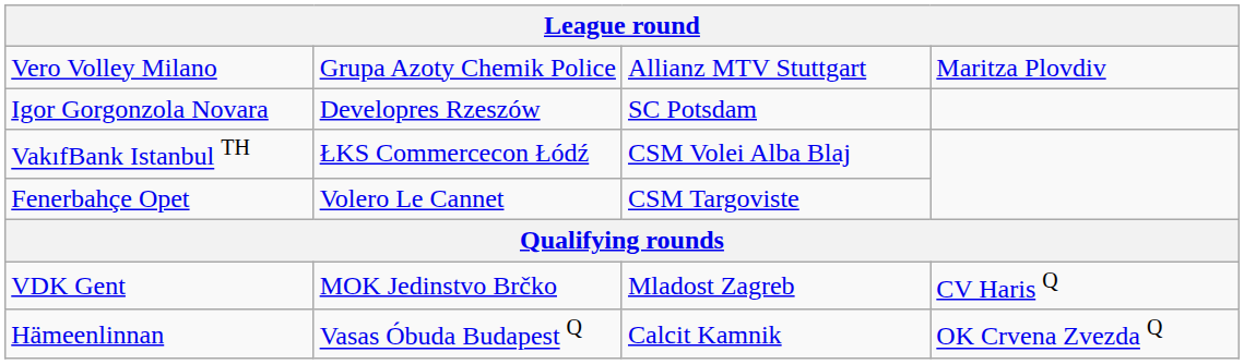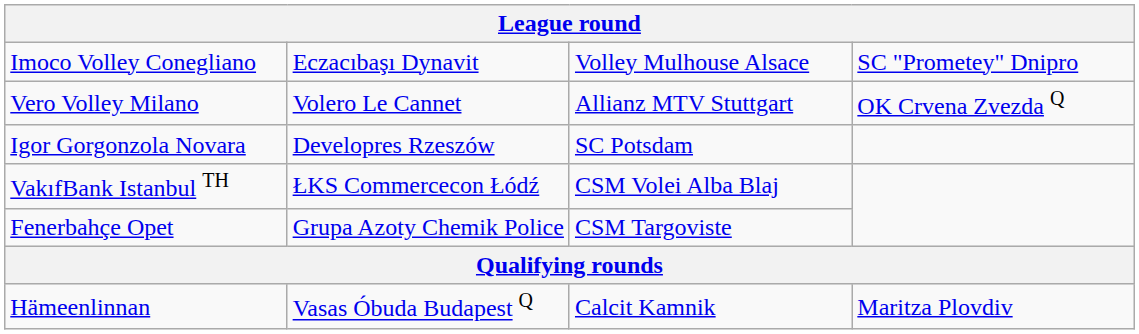 <table class="wikitable" style="table-layout:fixed">
 <tr>
 <th colspan="4"><a href='#'>League round</a></th>
 </tr>
 <tr>
+<td style="width:25%;"> <a href='#'>Imoco Volley Conegliano</a> </td>
+<td style="width:25%;"> <a href='#'>Eczacıbaşı Dynavit</a> </td>
+<td style="width:25%;"> <a href='#'>Volley Mulhouse Alsace</a> </td>
+<td style="width:25%;"> <a href='#'>SC "Prometey" Dnipro</a> </td>
+</tr>
+<tr>
 <td style="width:25%;"> <a href='#'>Vero Volley Milano</a> </td>
-<td style="width:25%;"> <a href='#'>Grupa Azoty Chemik Police</a> </td>
+<td style="width:25%;"> <a href='#'>Volero Le Cannet</a> </td>
 <td style="width:25%;"> <a href='#'>Allianz MTV Stuttgart</a> </td>
-<td style="width:25%;"> <a href='#'>Maritza Plovdiv</a> </td>
+<td style="width:25%;"> <a href='#'>OK Crvena Zvezda</a>  <sup>Q</sup></td>
 </tr>
 <tr>
 <td style="width:25%;"> <a href='#'>Igor Gorgonzola Novara</a> </td>
 <td style="width:25%;"> <a href='#'>Developres Rzeszów</a> </td>
 <td style="width:25%;"> <a href='#'>SC Potsdam</a> </td>
 </tr>
 <tr>
 <td style="width:25%;"> <a href='#'>VakıfBank Istanbul</a>  <sup>TH</sup></td>
 <td style="width:25%;"> <a href='#'>ŁKS Commercecon Łódź</a> </td>
 <td style="width:25%;"> <a href='#'>CSM Volei Alba Blaj</a> </td>
 <td rowspan=2></td>
 </tr>
 <tr>
 <td style="width:25%;"> <a href='#'>Fenerbahçe Opet</a> </td>
-<td style="width:25%;"> <a href='#'>Volero Le Cannet</a> </td>
+<td style="width:25%;"> <a href='#'>Grupa Azoty Chemik Police</a> </td>
 <td style="width:25%;"> <a href='#'>CSM Targoviste</a> </td>
 </tr>
 <tr>
 <th colspan="4"><a href='#'>Qualifying rounds</a></th>
 </tr>
 <tr>
-<td style="width:25%;"> <a href='#'>VDK Gent</a> </td>
-<td style="width:25%;"> <a href='#'>MOK Jedinstvo Brčko</a> </td>
-<td style="width:25%;"> <a href='#'>Mladost Zagreb</a> </td>
-<td style="width:25%;"> <a href='#'>CV Haris</a>  <sup>Q</sup></td>
-</tr>
-<tr>
 <td style="width:25%;"> <a href='#'>Hämeenlinnan</a> </td>
 <td style="width:25%;"> <a href='#'>Vasas Óbuda Budapest</a>  <sup>Q</sup></td>
 <td style="width:25%;"> <a href='#'>Calcit Kamnik</a> </td>
-<td style="width:25%;"> <a href='#'>OK Crvena Zvezda</a>  <sup>Q</sup></td>
+<td style="width:25%;"> <a href='#'>Maritza Plovdiv</a> </td>
 </tr>
 </table>
